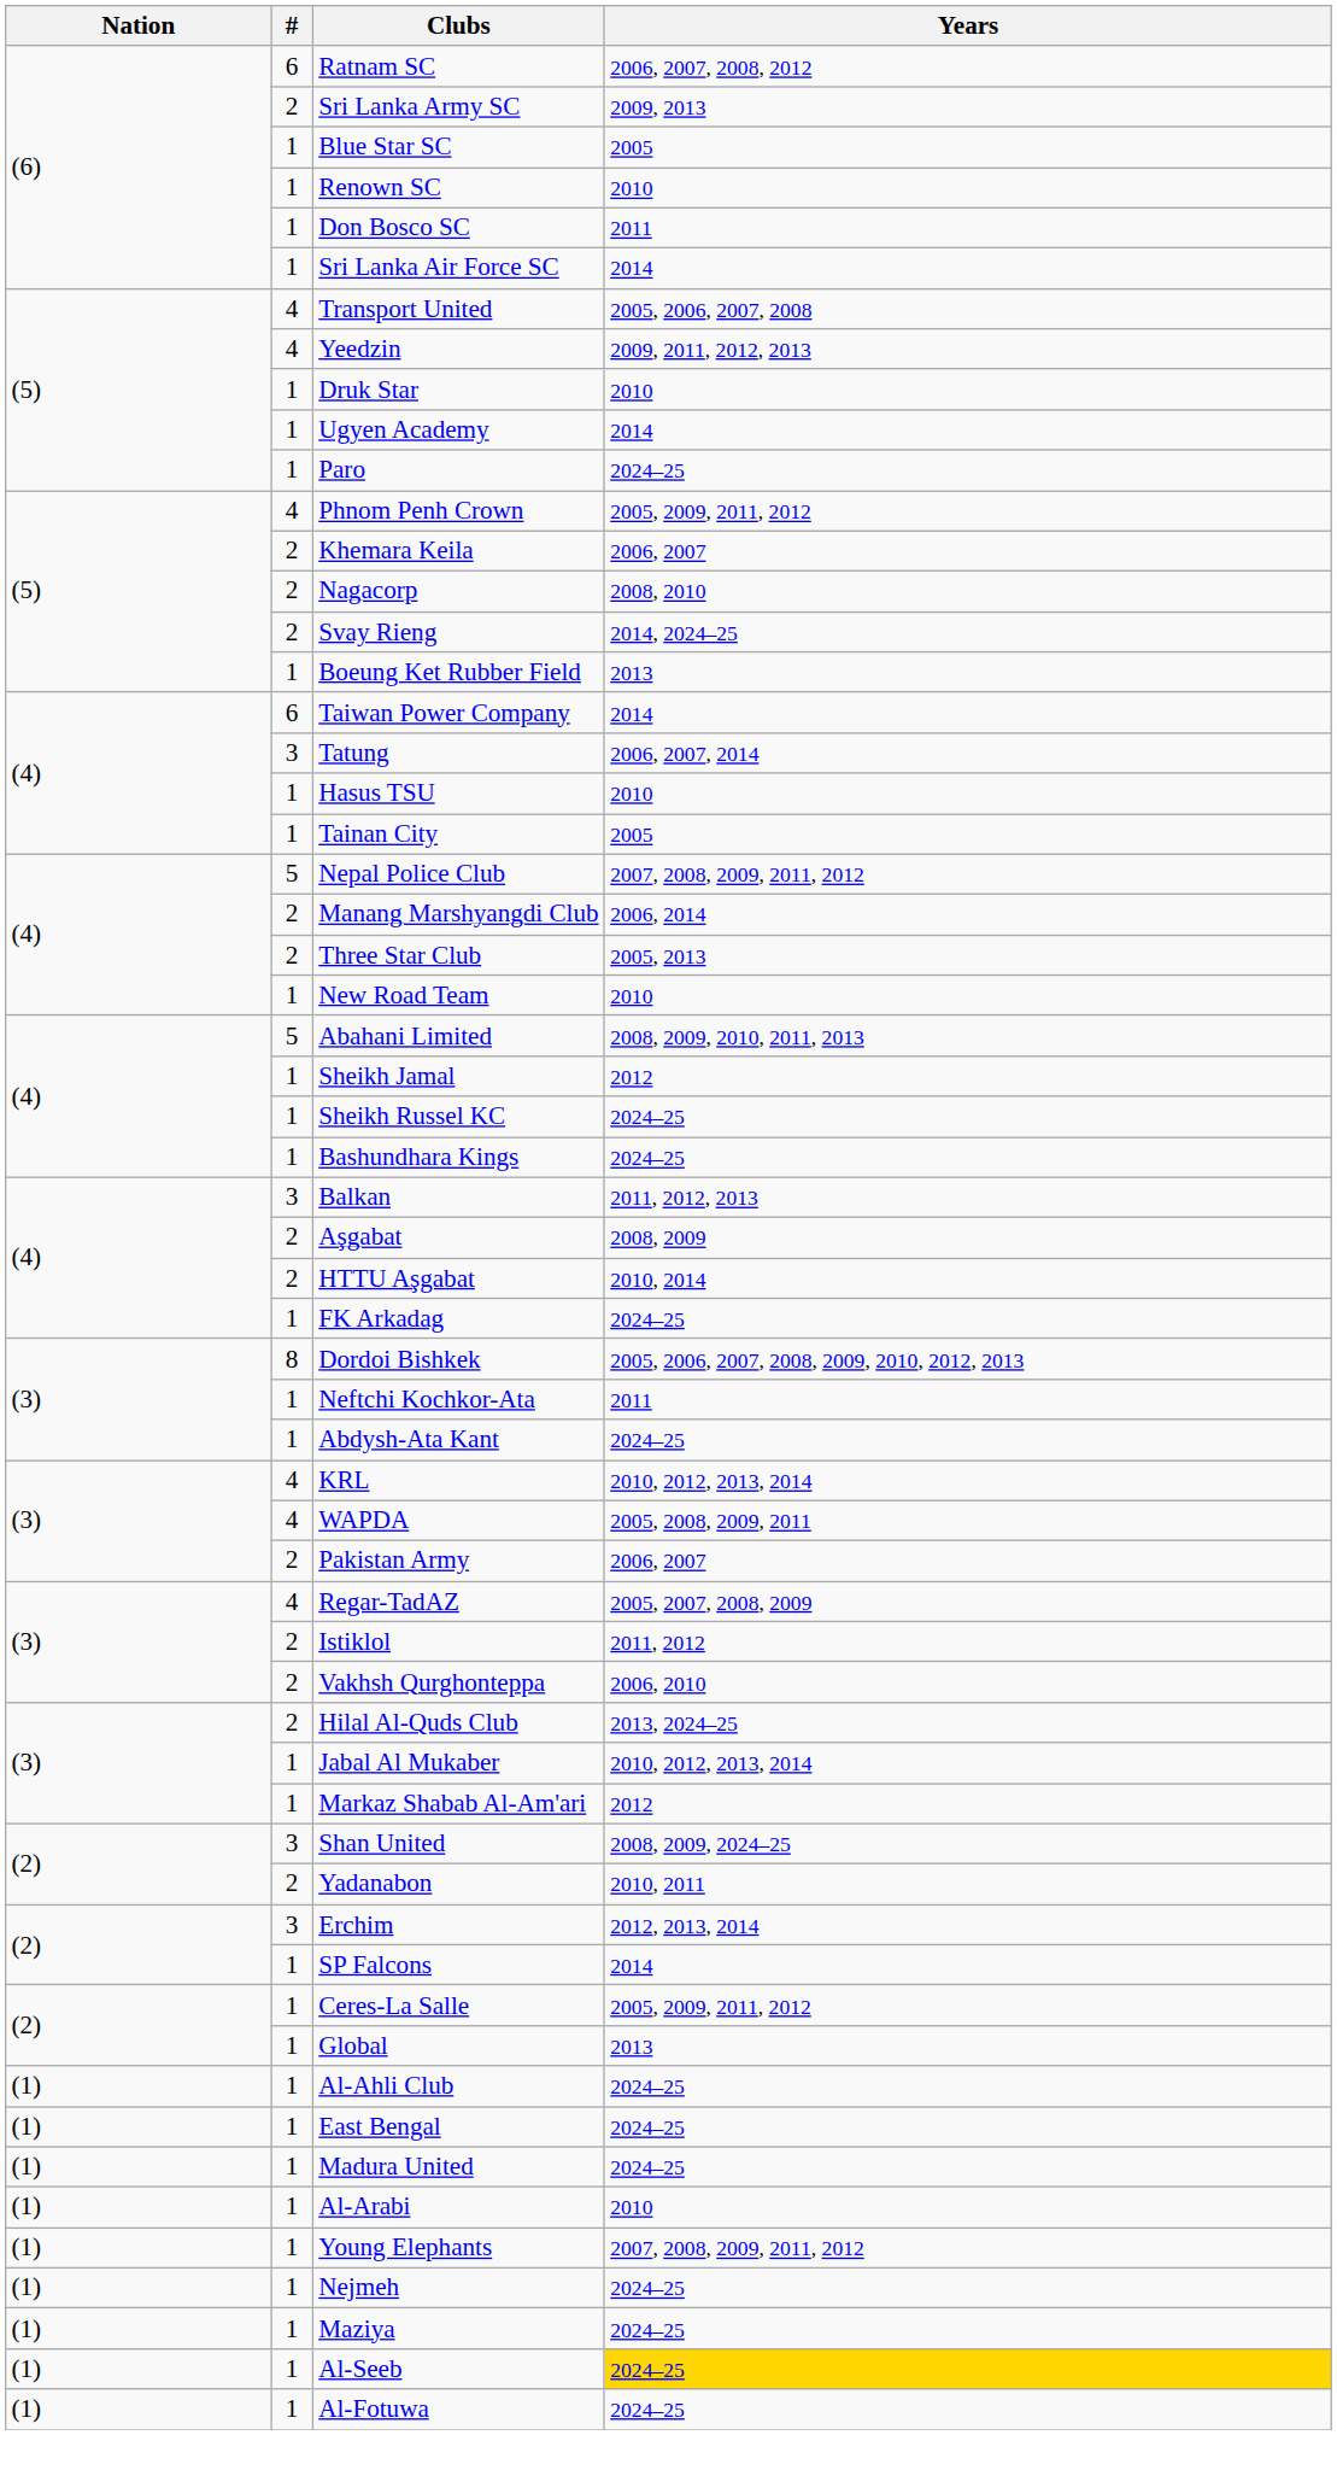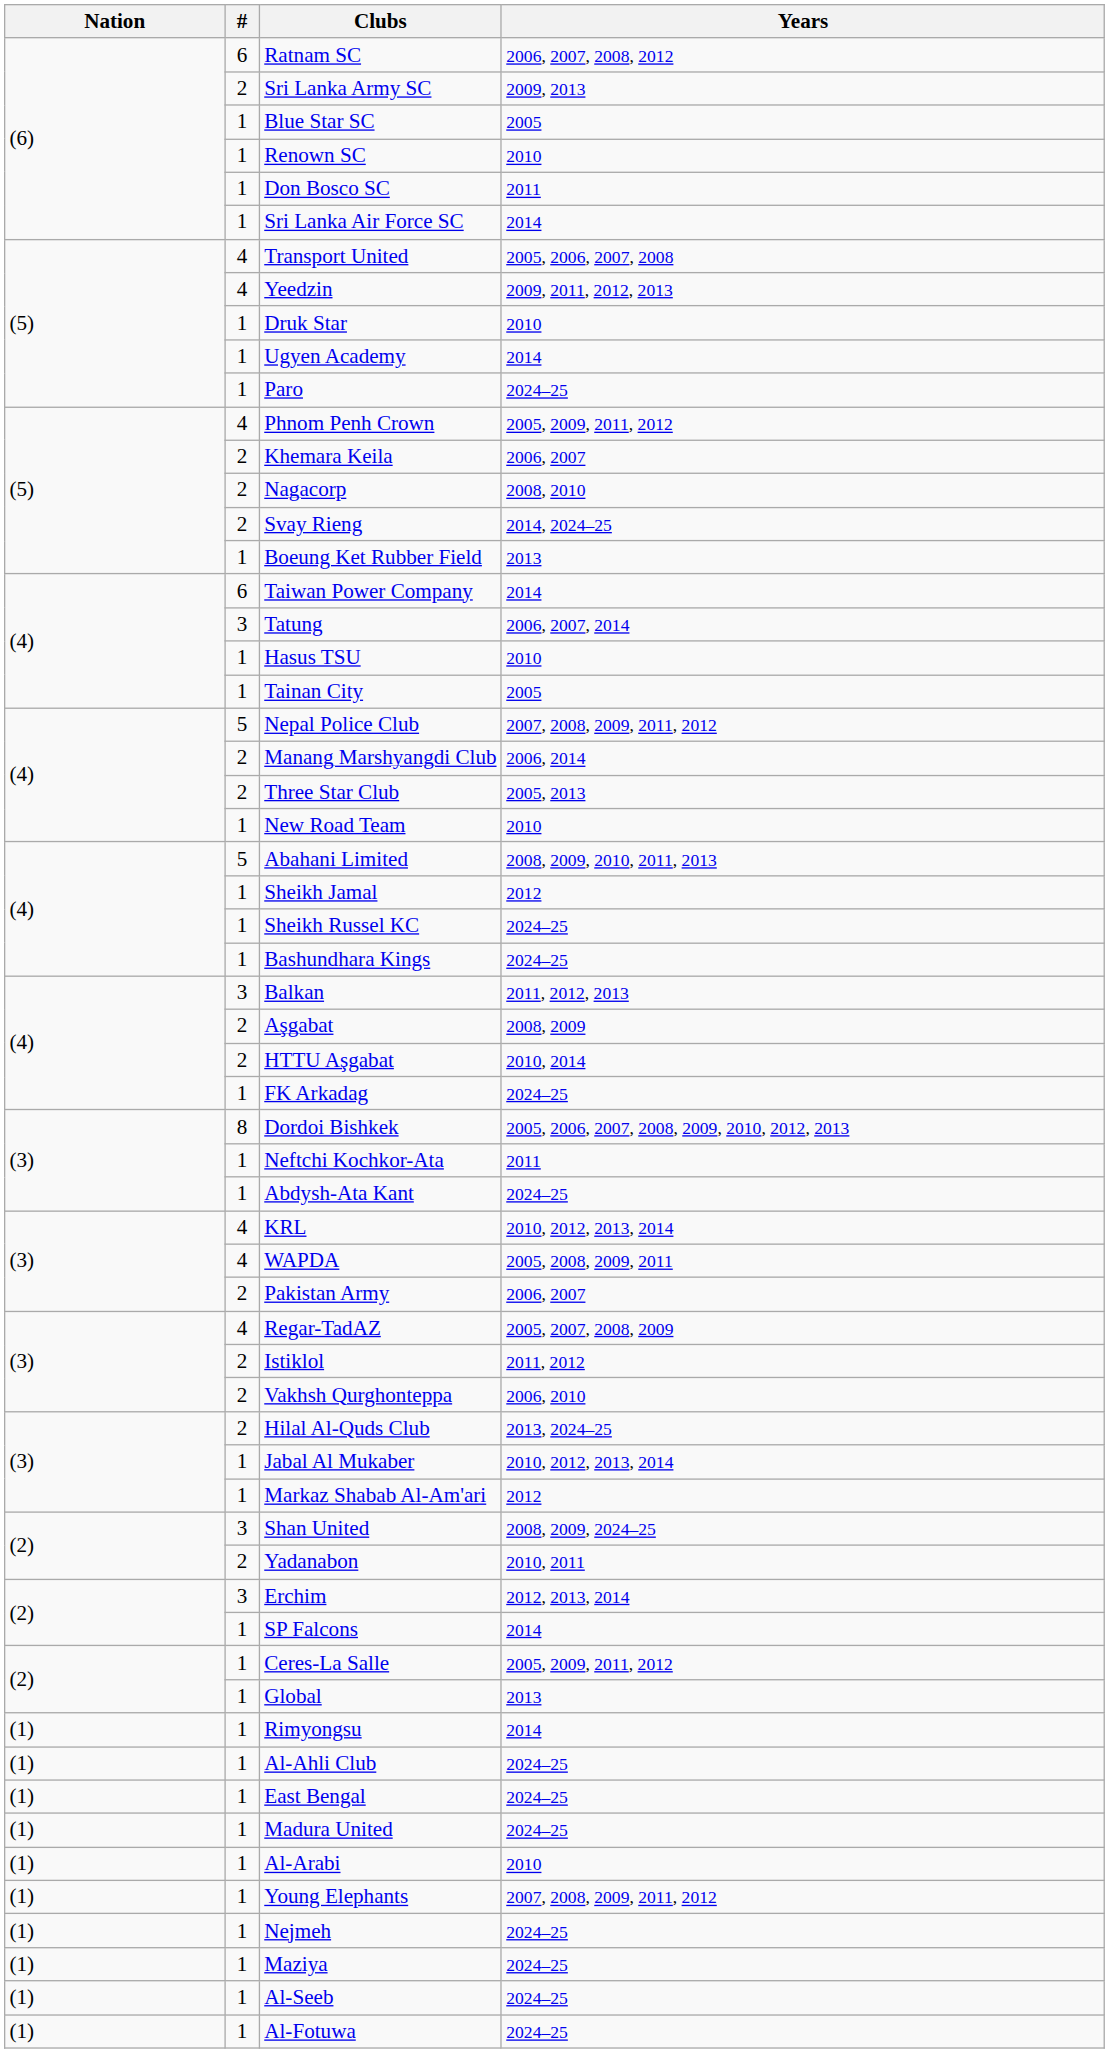 <table class="wikitable sortable">
 <tr>
 <th width=20%>Nation</th>
 <th>#</th>
 <th width=22%>Clubs</th>
 <th>Years</th>
 </tr>
 <tr>
 <td rowspan=6> (6)</td>
 <td style="text-align:center;">6</td>
 <td><a href='#'>Ratnam SC</a></td>
 <td><small> <a href='#'>2006</a>, <a href='#'>2007</a>, <a href='#'>2008</a>, <a href='#'>2012</a></small></td>
 </tr>
 <tr>
 <td style="text-align:center;">2</td>
 <td><a href='#'>Sri Lanka Army SC</a></td>
 <td><small> <a href='#'>2009</a>, <a href='#'>2013</a></small></td>
 </tr>
 <tr>
 <td style="text-align:center;">1</td>
 <td><a href='#'>Blue Star SC</a></td>
 <td><small> <a href='#'>2005</a></small></td>
 </tr>
 <tr>
 <td style="text-align:center;">1</td>
 <td><a href='#'>Renown SC</a></td>
 <td><small> <a href='#'>2010</a></small></td>
 </tr>
 <tr>
 <td style="text-align:center;">1</td>
 <td><a href='#'>Don Bosco SC</a></td>
 <td><small> <a href='#'>2011</a></small></td>
 </tr>
 <tr>
 <td style="text-align:center;">1</td>
 <td><a href='#'>Sri Lanka Air Force SC</a></td>
 <td><small> <a href='#'>2014</a></small></td>
 </tr>
 <tr>
 <td rowspan=5> (5)</td>
 <td style="text-align:center;">4</td>
 <td><a href='#'>Transport United</a></td>
 <td><small><a href='#'>2005</a>, <a href='#'>2006</a>, <a href='#'>2007</a>, <a href='#'>2008</a></small></td>
 </tr>
 <tr>
 <td style="text-align:center;">4</td>
 <td><a href='#'>Yeedzin</a></td>
 <td><small> <a href='#'>2009</a>, <a href='#'>2011</a>, <a href='#'>2012</a>, <a href='#'>2013</a></small></td>
 </tr>
 <tr>
 <td style="text-align:center;">1</td>
 <td><a href='#'>Druk Star</a></td>
 <td><small> <a href='#'>2010</a></small></td>
 </tr>
 <tr>
 <td style="text-align:center;">1</td>
 <td><a href='#'>Ugyen Academy</a></td>
 <td><small> <a href='#'>2014</a></small></td>
 </tr>
 <tr>
 <td style="text-align:center;">1</td>
 <td><a href='#'>Paro</a></td>
 <td><small><a href='#'>2024–25</a></small></td>
 </tr>
 <tr>
 <td rowspan=5> (5)</td>
 <td style="text-align:center;">4</td>
 <td><a href='#'>Phnom Penh Crown</a></td>
 <td><small> <a href='#'>2005</a>, <a href='#'>2009</a>, <a href='#'>2011</a>, <a href='#'>2012</a></small></td>
 </tr>
 <tr>
 <td style="text-align:center;">2</td>
 <td><a href='#'>Khemara Keila</a></td>
 <td><small> <a href='#'>2006</a>, <a href='#'>2007</a></small></td>
 </tr>
 <tr>
 <td style="text-align:center;">2</td>
 <td><a href='#'>Nagacorp</a></td>
 <td><small> <a href='#'>2008</a>, <a href='#'>2010</a></small></td>
 </tr>
 <tr>
 <td style="text-align:center;">2</td>
 <td><a href='#'>Svay Rieng</a></td>
 <td><small> <a href='#'>2014</a>, <a href='#'>2024–25</a></small></td>
 </tr>
 <tr>
 <td style="text-align:center;">1</td>
 <td><a href='#'>Boeung Ket Rubber Field</a></td>
 <td><small> <a href='#'>2013</a></small></td>
 </tr>
 <tr>
 <td rowspan=4> (4)</td>
 <td style="text-align:center;">6</td>
 <td><a href='#'>Taiwan Power Company</a></td>
 <td><small> <a href='#'>2014</a></small></td>
 </tr>
 <tr>
 <td style="text-align:center;">3</td>
 <td><a href='#'>Tatung</a></td>
 <td><small> <a href='#'>2006</a>, <a href='#'>2007</a>, <a href='#'>2014</a></small></td>
 </tr>
 <tr>
 <td style="text-align:center;">1</td>
 <td><a href='#'>Hasus TSU</a></td>
 <td><small> <a href='#'>2010</a></small></td>
 </tr>
 <tr>
 <td style="text-align:center;">1</td>
 <td><a href='#'>Tainan City</a></td>
 <td><small> <a href='#'>2005</a></small></td>
 </tr>
 <tr>
 <td rowspan=4> (4)</td>
 <td style="text-align:center;">5</td>
 <td><a href='#'>Nepal Police Club</a></td>
 <td><small> <a href='#'>2007</a>, <a href='#'>2008</a>, <a href='#'>2009</a>, <a href='#'>2011</a>, <a href='#'>2012</a></small></td>
 </tr>
 <tr>
 <td style="text-align:center;">2</td>
 <td><a href='#'>Manang Marshyangdi Club</a></td>
 <td><small> <a href='#'>2006</a>, <a href='#'>2014</a></small></td>
 </tr>
 <tr>
 <td style="text-align:center;">2</td>
 <td><a href='#'>Three Star Club</a></td>
 <td><small> <a href='#'>2005</a>, <a href='#'>2013</a></small></td>
 </tr>
 <tr>
 <td style="text-align:center;">1</td>
 <td><a href='#'>New Road Team</a></td>
 <td><small> <a href='#'>2010</a></small></td>
 </tr>
 <tr>
 <td rowspan=4> (4)</td>
 <td style="text-align:center;">5</td>
 <td><a href='#'>Abahani Limited</a></td>
 <td><small><a href='#'>2008</a>, <a href='#'>2009</a>, <a href='#'>2010</a>, <a href='#'>2011</a>, <a href='#'>2013</a></small></td>
 </tr>
 <tr>
 <td style="text-align:center;">1</td>
 <td><a href='#'>Sheikh Jamal</a></td>
 <td><small><a href='#'>2012</a></small></td>
 </tr>
 <tr>
 <td style="text-align:center;">1</td>
 <td><a href='#'>Sheikh Russel KC</a></td>
 <td><small><a href='#'>2024–25</a></small></td>
 </tr>
 <tr>
 <td style="text-align:center;">1</td>
 <td><a href='#'>Bashundhara Kings</a></td>
 <td><small><a href='#'>2024–25</a></small></td>
 </tr>
 <tr>
 <td rowspan=4> (4)</td>
 <td style="text-align:center;">3</td>
 <td><a href='#'>Balkan</a></td>
 <td><small> <a href='#'>2011</a>,  <a href='#'>2012</a>, <a href='#'>2013</a></small></td>
 </tr>
 <tr>
 <td style="text-align:center;">2</td>
 <td><a href='#'>Aşgabat</a></td>
 <td><small> <a href='#'>2008</a>, <a href='#'>2009</a></small></td>
 </tr>
 <tr>
 <td style="text-align:center;">2</td>
 <td><a href='#'>HTTU Aşgabat</a></td>
 <td><small> <a href='#'>2010</a>,  <a href='#'>2014</a></small></td>
 </tr>
 <tr>
 <td style="text-align:center;">1</td>
 <td><a href='#'>FK Arkadag</a></td>
 <td><small><a href='#'>2024–25</a></small></td>
 </tr>
 <tr>
 <td rowspan=3> (3)</td>
 <td style="text-align:center;">8</td>
 <td><a href='#'>Dordoi Bishkek</a></td>
 <td><small> <a href='#'>2005</a>, <a href='#'>2006</a>, <a href='#'>2007</a>, <a href='#'>2008</a>, <a href='#'>2009</a>, <a href='#'>2010</a>, <a href='#'>2012</a>, <a href='#'>2013</a></small></td>
 </tr>
 <tr>
 <td style="text-align:center;">1</td>
 <td><a href='#'>Neftchi Kochkor-Ata</a></td>
 <td><small> <a href='#'>2011</a></small></td>
 </tr>
 <tr>
 <td style="text-align:center;">1</td>
 <td><a href='#'>Abdysh-Ata Kant</a></td>
 <td><small><a href='#'>2024–25</a></small></td>
 </tr>
 <tr>
 <td rowspan=3> (3)</td>
 <td style="text-align:center;">4</td>
 <td><a href='#'>KRL</a></td>
 <td><small> <a href='#'>2010</a>, <a href='#'>2012</a>, <a href='#'>2013</a>, <a href='#'>2014</a></small></td>
 </tr>
 <tr>
 <td style="text-align:center;">4</td>
 <td><a href='#'>WAPDA</a></td>
 <td><small> <a href='#'>2005</a>, <a href='#'>2008</a>, <a href='#'>2009</a>, <a href='#'>2011</a></small></td>
 </tr>
 <tr>
 <td style="text-align:center;">2</td>
 <td><a href='#'>Pakistan Army</a></td>
 <td><small> <a href='#'>2006</a>, <a href='#'>2007</a></small></td>
 </tr>
 <tr>
 <td rowspan=3> (3)</td>
 <td style="text-align:center;">4</td>
 <td><a href='#'>Regar-TadAZ</a></td>
 <td><small> <a href='#'>2005</a>, <a href='#'>2007</a>, <a href='#'>2008</a>, <a href='#'>2009</a></small></td>
 </tr>
 <tr>
 <td style="text-align:center;">2</td>
 <td><a href='#'>Istiklol</a></td>
 <td><small> <a href='#'>2011</a>, <a href='#'>2012</a></small></td>
 </tr>
 <tr>
 <td style="text-align:center;">2</td>
 <td><a href='#'>Vakhsh Qurghonteppa</a></td>
 <td><small> <a href='#'>2006</a>, <a href='#'>2010</a></small></td>
 </tr>
 <tr>
 <td rowspan=3> (3)</td>
 <td style="text-align:center;">2</td>
 <td><a href='#'>Hilal Al-Quds Club</a></td>
 <td><small> <a href='#'>2013</a>, <a href='#'>2024–25</a></small></td>
 </tr>
 <tr>
 <td style="text-align:center;">1</td>
 <td><a href='#'>Jabal Al Mukaber</a></td>
 <td><small> <a href='#'>2010</a>, <a href='#'>2012</a>, <a href='#'>2013</a>, <a href='#'>2014</a></small></td>
 </tr>
 <tr>
 <td style="text-align:center;">1</td>
 <td><a href='#'>Markaz Shabab Al-Am'ari</a></td>
 <td><small> <a href='#'>2012</a></small></td>
 </tr>
 <tr>
 <td rowspan=2> (2)</td>
 <td style="text-align:center;">3</td>
 <td><a href='#'>Shan United</a></td>
 <td><small> <a href='#'>2008</a>, <a href='#'>2009</a>, <a href='#'>2024–25</a></small></td>
 </tr>
 <tr>
 <td style="text-align:center;">2</td>
 <td><a href='#'>Yadanabon</a></td>
 <td><small> <a href='#'>2010</a>, <a href='#'>2011</a></small></td>
 </tr>
 <tr>
 <td rowspan=2> (2)</td>
 <td style="text-align:center;">3</td>
 <td><a href='#'>Erchim</a></td>
 <td><small> <a href='#'>2012</a>, <a href='#'>2013</a>, <a href='#'>2014</a></small></td>
 </tr>
 <tr>
 <td style="text-align:center;">1</td>
 <td><a href='#'>SP Falcons</a></td>
 <td><small><a href='#'>2014</a></small></td>
 </tr>
 <tr>
 <td rowspan=2> (2)</td>
 <td style="text-align:center;">1</td>
 <td><a href='#'>Ceres-La Salle</a></td>
 <td><small> <a href='#'>2005</a>, <a href='#'>2009</a>, <a href='#'>2011</a>, <a href='#'>2012</a></small></td>
 </tr>
 <tr>
 <td style="text-align:center;">1</td>
 <td><a href='#'>Global</a></td>
 <td><small> <a href='#'>2013</a></small></td>
 </tr>
 <tr>
 <td rowspan=1> (1)</td>
 <td style="text-align:center;">1</td>
+<td><a href='#'>Rimyongsu</a></td>
+<td><small> <a href='#'>2014</a></small></td>
+</tr>
+<tr>
+<td rowspan=1> (1)</td>
+<td style="text-align:center;">1</td>
 <td><a href='#'>Al-Ahli Club</a></td>
 <td><small><a href='#'>2024–25</a></small></td>
 </tr>
 <tr>
 <td rowspan=1> (1)</td>
 <td style="text-align:center;">1</td>
 <td><a href='#'>East Bengal</a></td>
 <td><small><a href='#'>2024–25</a></small></td>
 </tr>
 <tr>
 <td rowspan=1> (1)</td>
 <td style="text-align:center;">1</td>
 <td><a href='#'>Madura United</a></td>
 <td><small><a href='#'>2024–25</a></small></td>
 </tr>
 <tr>
 <td rowspan=1> (1)</td>
 <td style="text-align:center;">1</td>
 <td><a href='#'>Al-Arabi</a></td>
 <td><small> <a href='#'>2010</a></small></td>
 </tr>
 <tr>
 <td rowspan=1> (1)</td>
 <td style="text-align:center;">1</td>
 <td><a href='#'>Young Elephants</a></td>
 <td><small> <a href='#'>2007</a>, <a href='#'>2008</a>, <a href='#'>2009</a>, <a href='#'>2011</a>, <a href='#'>2012</a></small></td>
 </tr>
 <tr>
 <td rowspan=1> (1)</td>
 <td style="text-align:center;">1</td>
 <td><a href='#'>Nejmeh</a></td>
 <td><small><a href='#'>2024–25</a></small></td>
 </tr>
 <tr>
 <td rowspan=1> (1)</td>
 <td style="text-align:center;">1</td>
 <td><a href='#'>Maziya</a></td>
 <td><small><a href='#'>2024–25</a></small></td>
 </tr>
 <tr>
 <td rowspan=1> (1)</td>
 <td style="text-align:center;">1</td>
 <td><a href='#'>Al-Seeb</a></td>
-<td style="background: gold;"><small><a href='#'>2024–25</a></small></td>
+<td><small><a href='#'>2024–25</a></small></td>
 </tr>
 <tr>
 <td rowspan=1> (1)</td>
 <td style="text-align:center;">1</td>
 <td><a href='#'>Al-Fotuwa</a></td>
 <td><small><a href='#'>2024–25</a></small></td>
 </tr>
 </table>
